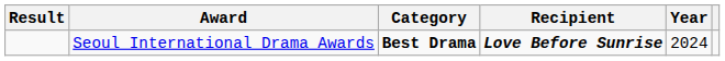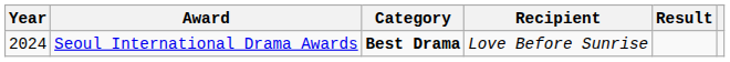 <table class="wikitable">
 <tr>
-<th>Result</th>
+<th>Year</th>
 <th>Award</th>
 <th>Category</th>
 <th>Recipient</th>
-<th>Year</th>
+<th>Result</th>
 <th></th>
 </tr>
 <tr>
-<td></td>
+<td>2024</td>
 <td><a href='#'>Seoul International Drama Awards</a></td>
 <td><strong>Best Drama</strong></td>
-<td><strong><em>Love Before Sunrise</em></strong></td>
-<td>2024</td>
+<td><em>Love Before Sunrise</em></td>
+<td></td>
 <td></td>
 </tr>
 </table>
